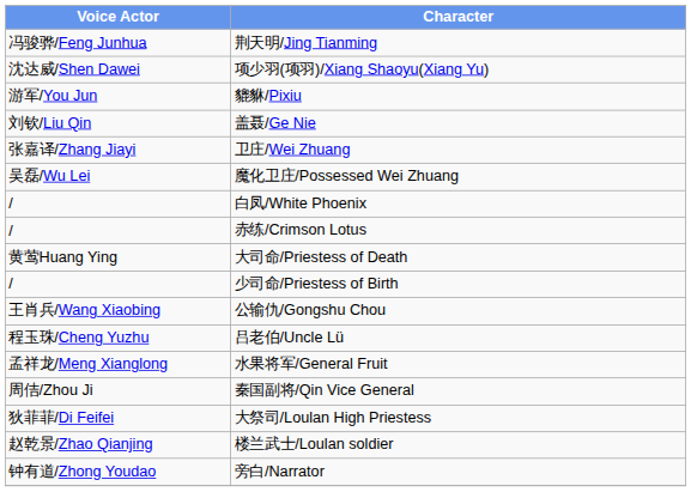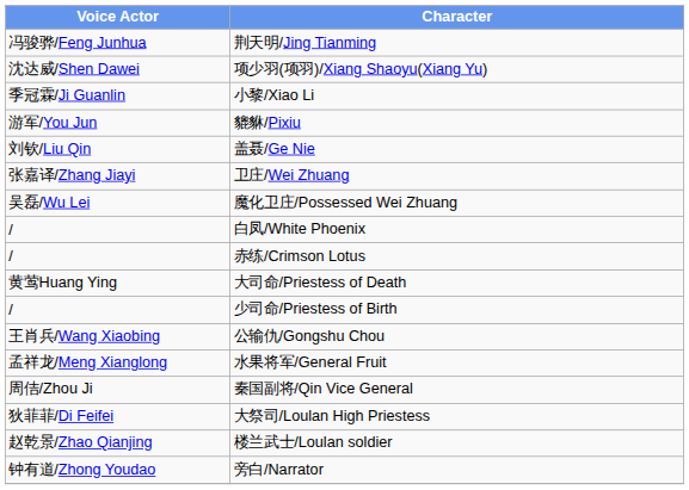 <table class="wikitable" width="57%">
 <tr style="background:cornflowerblue; color:white" align=center>
 <td style="width:3%"><strong>Voice Actor</strong></td>
 <td style="width:7%"><strong>Character</strong></td>
 </tr>
 <tr>
 <td>冯骏骅/<a href='#'>Feng Junhua</a></td>
 <td>荆天明/<a href='#'>Jing Tianming</a></td>
 </tr>
 <tr>
 <td>沈达威/<a href='#'>Shen Dawei</a></td>
 <td>项少羽(项羽)/<a href='#'>Xiang Shaoyu</a>(<a href='#'>Xiang Yu</a>)</td>
+</tr>
+<tr>
+<td>季冠霖/<a href='#'>Ji Guanlin</a></td>
+<td>小黎/Xiao Li</td>
 </tr>
 <tr>
 <td>游军/<a href='#'>You Jun</a></td>
 <td>貔貅/<a href='#'>Pixiu</a></td>
 </tr>
 <tr>
 <td>刘钦/<a href='#'>Liu Qin</a></td>
 <td>盖聂/<a href='#'>Ge Nie</a></td>
 </tr>
 <tr>
 <td>张嘉译/<a href='#'>Zhang Jiayi</a></td>
 <td>卫庄/<a href='#'>Wei Zhuang</a></td>
 </tr>
 <tr>
 <td>吴磊/<a href='#'>Wu Lei</a></td>
 <td>魔化卫庄/Possessed Wei Zhuang</td>
 </tr>
 <tr>
 <td>/</td>
 <td>白凤/White Phoenix</td>
 </tr>
 <tr>
 <td>/</td>
 <td>赤练/Crimson Lotus</td>
 </tr>
 <tr>
 <td>黄莺Huang Ying</td>
 <td>大司命/Priestess of Death</td>
 </tr>
 <tr>
 <td>/</td>
 <td>少司命/Priestess of Birth</td>
 </tr>
 <tr>
 <td>王肖兵/<a href='#'>Wang Xiaobing</a></td>
 <td>公输仇/Gongshu Chou</td>
 </tr>
 <tr>
-<td>程玉珠/<a href='#'>Cheng Yuzhu</a></td>
-<td>吕老伯/Uncle Lü</td>
-</tr>
-<tr>
 <td>孟祥龙/<a href='#'>Meng Xianglong</a></td>
 <td>水果将军/General Fruit</td>
 </tr>
 <tr>
 <td>周佶/Zhou Ji</td>
 <td>秦国副将/Qin Vice General</td>
 </tr>
 <tr>
 <td>狄菲菲/<a href='#'>Di Feifei</a></td>
 <td>大祭司/Loulan High Priestess</td>
 </tr>
 <tr>
 <td>赵乾景/<a href='#'>Zhao Qianjing</a></td>
 <td>楼兰武士/Loulan soldier</td>
 </tr>
 <tr>
 <td>钟有道/<a href='#'>Zhong Youdao</a></td>
 <td>旁白/Narrator</td>
 </tr>
 <tr>
 </tr>
 </table>
